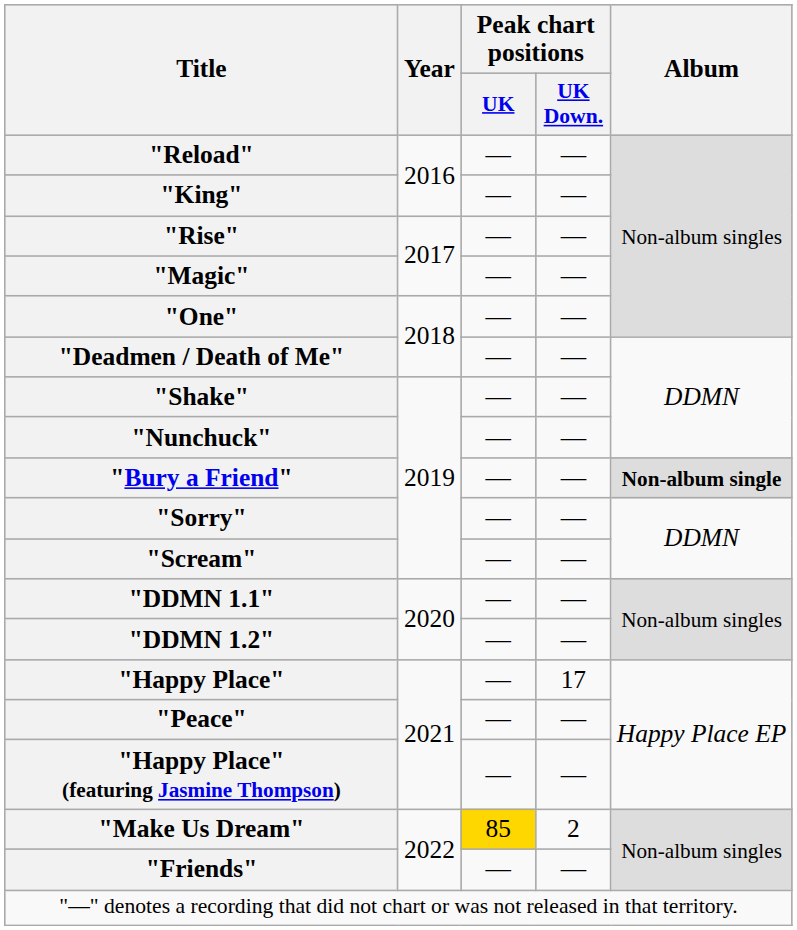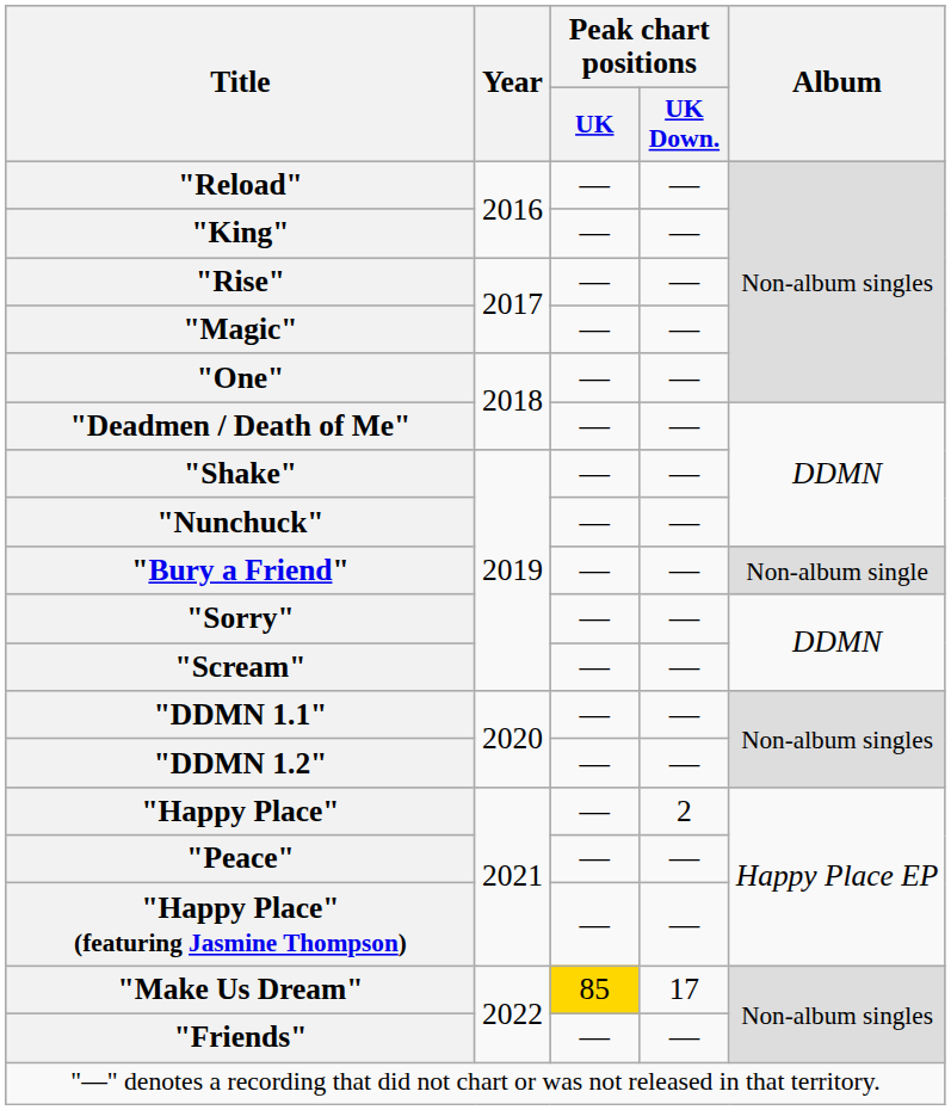 <table class="wikitable plainrowheaders" style="text-align:center;">
 <tr>
 <th scope="col" rowspan="2" style="width:15em;">Title</th>
 <th scope="col" rowspan="2" style="width:1em;">Year</th>
 <th colspan="2" scope="col">Peak chart positions</th>
 <th rowspan="2" scope="col">Album</th>
 </tr>
 <tr>
 <th scope="col" style="width:3em;font-size:85%;"><a href='#'>UK</a><br></th>
 <th scope="col" style="width:3em;font-size:85%;"><a href='#'>UK Down.</a><br></th>
 </tr>
 <tr>
 <th scope="row">"Reload"</th>
 <td rowspan="2">2016</td>
 <td>—</td>
 <td>—</td>
 <td rowspan="5" style="background:#ddd;"><small>Non-album singles</small></td>
 </tr>
 <tr>
 <th scope="row">"King"</th>
 <td>—</td>
 <td>—</td>
 </tr>
 <tr>
 <th scope="row">"Rise"</th>
 <td rowspan="2">2017</td>
 <td>—</td>
 <td>—</td>
 </tr>
 <tr>
 <th scope="row">"Magic"</th>
 <td>—</td>
 <td>—</td>
 </tr>
 <tr>
 <th scope="row">"One"</th>
 <td rowspan="2">2018</td>
 <td>—</td>
 <td>—</td>
 </tr>
 <tr>
 <th scope="row">"Deadmen / Death of Me"</th>
 <td>—</td>
 <td>—</td>
 <td rowspan="3"><em>DDMN</em></td>
 </tr>
 <tr>
 <th scope="row">"Shake"</th>
 <td rowspan="5">2019</td>
 <td>—</td>
 <td>—</td>
 </tr>
 <tr>
 <th scope="row">"Nunchuck"</th>
 <td>—</td>
 <td>—</td>
 </tr>
 <tr>
 <th scope="row">"<a href='#'>Bury a Friend</a>"</th>
 <td>—</td>
 <td>—</td>
-<td style="background:#ddd;"><strong><small>Non-album single</small></strong></td>
+<td style="background:#ddd;"><small>Non-album single</small></td>
 </tr>
 <tr>
 <th scope="row">"Sorry"</th>
 <td>—</td>
 <td>—</td>
 <td rowspan="2"><em>DDMN</em></td>
 </tr>
 <tr>
 <th scope="row">"Scream"</th>
 <td>—</td>
 <td>—</td>
 </tr>
 <tr>
 <th scope="row">"DDMN 1.1"</th>
 <td rowspan="2">2020</td>
 <td>—</td>
 <td>—</td>
 <td rowspan="2" style="background:#ddd;"><small>Non-album singles</small></td>
 </tr>
 <tr>
 <th scope="row">"DDMN 1.2"</th>
 <td>—</td>
 <td>—</td>
 </tr>
 <tr>
 <th scope="row">"Happy Place"</th>
 <td rowspan="3">2021</td>
 <td>—</td>
-<td>17</td>
+<td>2</td>
 <td rowspan="3"><em>Happy Place EP</em></td>
 </tr>
 <tr>
 <th scope="row">"Peace"</th>
 <td>—</td>
 <td>—</td>
 </tr>
 <tr>
 <th scope="row">"Happy Place"<br><small>(featuring <a href='#'>Jasmine Thompson</a>)</small></th>
 <td>—</td>
 <td>—</td>
 </tr>
 <tr>
 <th scope="row">"Make Us Dream"</th>
 <td rowspan="2">2022</td>
 <td style="background: gold;">85</td>
-<td>2</td>
+<td>17</td>
 <td rowspan="2" style="background:#ddd;"><small>Non-album singles</small></td>
 </tr>
 <tr>
 <th scope="row">"Friends"</th>
 <td>—</td>
 <td>—</td>
 </tr>
 <tr>
 <td colspan="5" style="font-size:85%;">"—" denotes a recording that did not chart or was not released in that territory.</td>
 </tr>
 </table>
